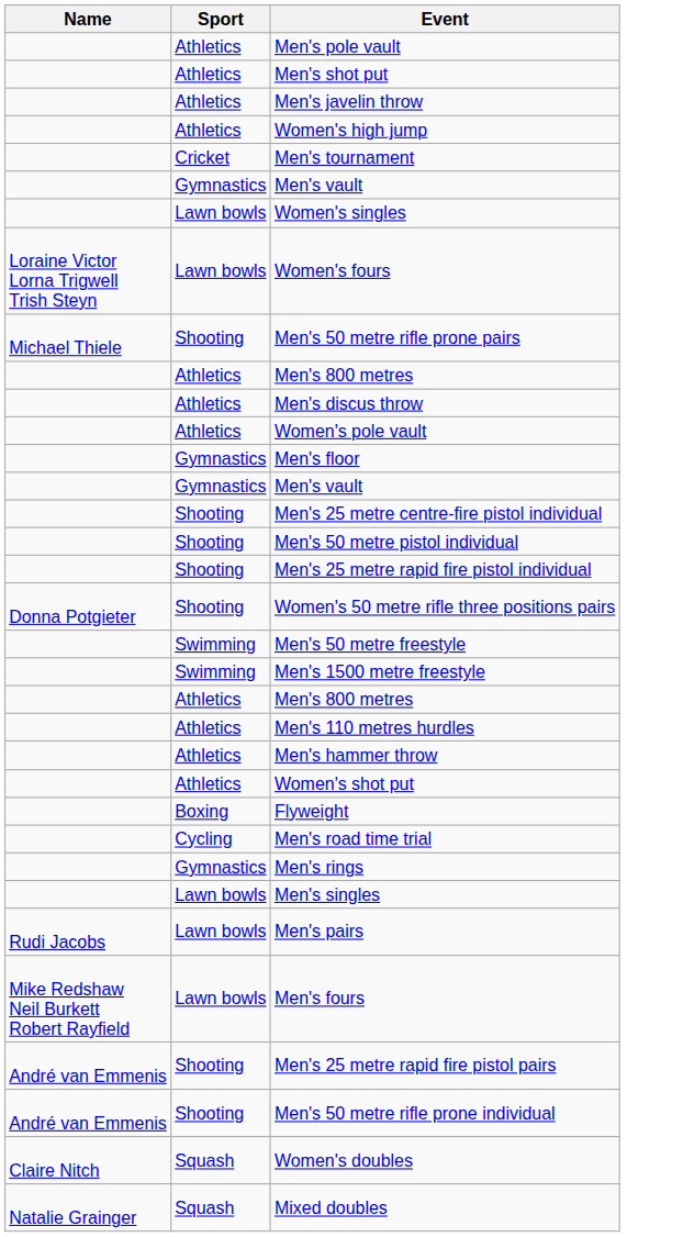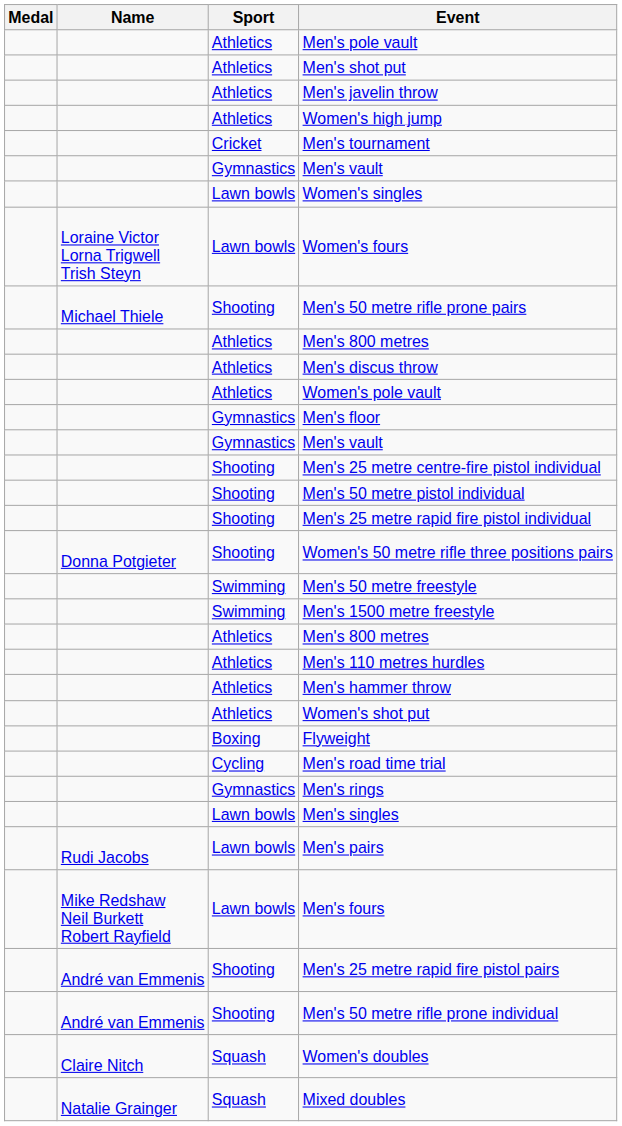 <table class="wikitable sortable" style=font-size:95%>
 <tr>
+<th>Medal</th>
 <th>Name</th>
 <th>Sport</th>
 <th>Event</th>
 </tr>
 <tr>
 <td></td>
+<td></td>
 <td><a href='#'>Athletics</a></td>
 <td><a href='#'>Men's pole vault</a></td>
 </tr>
 <tr>
+<td></td>
 <td></td>
 <td><a href='#'>Athletics</a></td>
 <td><a href='#'>Men's shot put</a></td>
 </tr>
 <tr>
 <td></td>
+<td></td>
 <td><a href='#'>Athletics</a></td>
 <td><a href='#'>Men's javelin throw</a></td>
 </tr>
 <tr>
+<td></td>
 <td></td>
 <td><a href='#'>Athletics</a></td>
 <td><a href='#'>Women's high jump</a></td>
 </tr>
 <tr>
 <td></td>
+<td></td>
 <td><a href='#'>Cricket</a></td>
 <td><a href='#'>Men's tournament</a></td>
 </tr>
 <tr>
+<td></td>
 <td></td>
 <td><a href='#'>Gymnastics</a></td>
 <td><a href='#'>Men's vault</a></td>
 </tr>
 <tr>
 <td></td>
+<td></td>
 <td><a href='#'>Lawn bowls</a></td>
 <td><a href='#'>Women's singles</a></td>
 </tr>
 <tr>
+<td></td>
 <td><br><a href='#'>Loraine Victor</a><br><a href='#'>Lorna Trigwell</a><br><a href='#'>Trish Steyn</a></td>
 <td><a href='#'>Lawn bowls</a></td>
 <td><a href='#'>Women's fours</a></td>
 </tr>
 <tr>
+<td></td>
 <td><br><a href='#'>Michael Thiele</a></td>
 <td><a href='#'>Shooting</a></td>
 <td><a href='#'>Men's 50 metre rifle prone pairs</a></td>
 </tr>
 <tr>
 <td></td>
+<td></td>
 <td><a href='#'>Athletics</a></td>
 <td><a href='#'>Men's 800 metres</a></td>
 </tr>
 <tr>
+<td></td>
 <td></td>
 <td><a href='#'>Athletics</a></td>
 <td><a href='#'>Men's discus throw</a></td>
 </tr>
 <tr>
 <td></td>
+<td></td>
 <td><a href='#'>Athletics</a></td>
 <td><a href='#'>Women's pole vault</a></td>
 </tr>
 <tr>
+<td></td>
 <td></td>
 <td><a href='#'>Gymnastics</a></td>
 <td><a href='#'>Men's floor</a></td>
 </tr>
 <tr>
 <td></td>
+<td></td>
 <td><a href='#'>Gymnastics</a></td>
 <td><a href='#'>Men's vault</a></td>
 </tr>
 <tr>
+<td></td>
 <td></td>
 <td><a href='#'>Shooting</a></td>
 <td><a href='#'>Men's 25 metre centre-fire pistol individual</a></td>
 </tr>
 <tr>
 <td></td>
+<td></td>
 <td><a href='#'>Shooting</a></td>
 <td><a href='#'>Men's 50 metre pistol individual</a></td>
 </tr>
 <tr>
 <td></td>
+<td></td>
 <td><a href='#'>Shooting</a></td>
 <td><a href='#'>Men's 25 metre rapid fire pistol individual</a></td>
 </tr>
 <tr>
+<td></td>
 <td><br><a href='#'>Donna Potgieter</a></td>
 <td><a href='#'>Shooting</a></td>
 <td><a href='#'>Women's 50 metre rifle three positions pairs</a></td>
 </tr>
 <tr>
 <td></td>
+<td></td>
 <td><a href='#'>Swimming</a></td>
 <td><a href='#'>Men's 50 metre freestyle</a></td>
 </tr>
 <tr>
+<td></td>
 <td></td>
 <td><a href='#'>Swimming</a></td>
 <td><a href='#'>Men's 1500 metre freestyle</a></td>
 </tr>
 <tr>
 <td></td>
+<td></td>
 <td><a href='#'>Athletics</a></td>
 <td><a href='#'>Men's 800 metres</a></td>
 </tr>
 <tr>
+<td></td>
 <td></td>
 <td><a href='#'>Athletics</a></td>
 <td><a href='#'>Men's 110 metres hurdles</a></td>
 </tr>
 <tr>
 <td></td>
+<td></td>
 <td><a href='#'>Athletics</a></td>
 <td><a href='#'>Men's hammer throw</a></td>
 </tr>
 <tr>
+<td></td>
 <td></td>
 <td><a href='#'>Athletics</a></td>
 <td><a href='#'>Women's shot put</a></td>
 </tr>
 <tr>
 <td></td>
+<td></td>
 <td><a href='#'>Boxing</a></td>
 <td><a href='#'>Flyweight</a></td>
 </tr>
 <tr>
+<td></td>
 <td></td>
 <td><a href='#'>Cycling</a></td>
 <td><a href='#'>Men's road time trial</a></td>
 </tr>
 <tr>
 <td></td>
+<td></td>
 <td><a href='#'>Gymnastics</a></td>
 <td><a href='#'>Men's rings</a></td>
 </tr>
 <tr>
 <td></td>
+<td></td>
 <td><a href='#'>Lawn bowls</a></td>
 <td><a href='#'>Men's singles</a></td>
 </tr>
 <tr>
+<td></td>
 <td><br><a href='#'>Rudi Jacobs</a></td>
 <td><a href='#'>Lawn bowls</a></td>
 <td><a href='#'>Men's pairs</a></td>
 </tr>
 <tr>
+<td></td>
 <td><br><a href='#'>Mike Redshaw</a><br><a href='#'>Neil Burkett</a><br><a href='#'>Robert Rayfield</a></td>
 <td><a href='#'>Lawn bowls</a></td>
 <td><a href='#'>Men's fours</a></td>
 </tr>
 <tr>
+<td></td>
 <td><br><a href='#'>André van Emmenis</a></td>
 <td><a href='#'>Shooting</a></td>
 <td><a href='#'>Men's 25 metre rapid fire pistol pairs</a></td>
 </tr>
 <tr>
+<td></td>
 <td><br><a href='#'>André van Emmenis</a></td>
 <td><a href='#'>Shooting</a></td>
 <td><a href='#'>Men's 50 metre rifle prone individual</a></td>
 </tr>
 <tr>
+<td></td>
 <td><br><a href='#'>Claire Nitch</a></td>
 <td><a href='#'>Squash</a></td>
 <td><a href='#'>Women's doubles</a></td>
 </tr>
 <tr>
+<td></td>
 <td><br><a href='#'>Natalie Grainger</a></td>
 <td><a href='#'>Squash</a></td>
 <td><a href='#'>Mixed doubles</a></td>
 </tr>
 </table>
